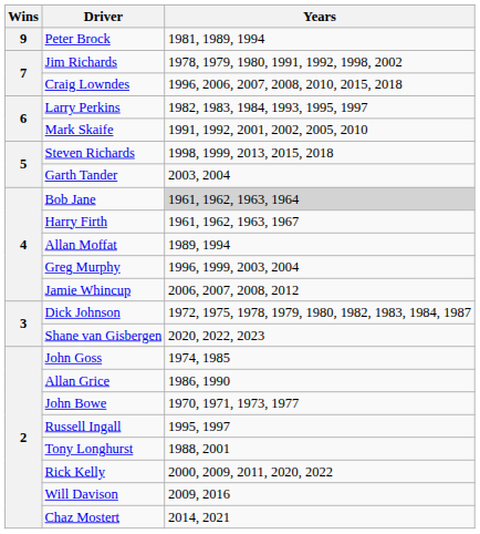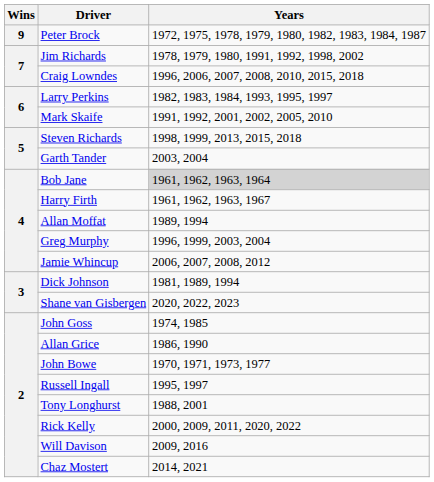 <table class="wikitable" style="font-size: 95%;">
 <tr>
 <th>Wins</th>
 <th>Driver</th>
 <th>Years</th>
 </tr>
 <tr>
 <th>9</th>
 <td> <a href='#'>Peter Brock</a></td>
-<td>1981, 1989, 1994</td>
+<td>1972, 1975, 1978, 1979, 1980, 1982, 1983, 1984, 1987</td>
 </tr>
 <tr>
 <th rowspan=2>7</th>
 <td> <a href='#'>Jim Richards</a></td>
 <td>1978, 1979, 1980, 1991, 1992, 1998, 2002</td>
 </tr>
 <tr>
 <td> <a href='#'>Craig Lowndes</a></td>
 <td>1996, 2006, 2007, 2008, 2010, 2015, 2018</td>
 </tr>
 <tr>
 <th rowspan=2>6</th>
 <td> <a href='#'>Larry Perkins</a></td>
 <td>1982, 1983, 1984, 1993, 1995, 1997</td>
 </tr>
 <tr>
 <td> <a href='#'>Mark Skaife</a></td>
 <td>1991, 1992, 2001, 2002, 2005, 2010</td>
 </tr>
 <tr>
 <th rowspan=2>5</th>
 <td> <a href='#'>Steven Richards</a></td>
 <td>1998, 1999, 2013, 2015, 2018</td>
 </tr>
 <tr>
 <td> <a href='#'>Garth Tander</a></td>
 <td>2003, 2004</td>
 </tr>
 <tr>
 <th rowspan=5>4</th>
 <td> <a href='#'>Bob Jane</a></td>
 <td style="background: lightgrey;">1961, 1962, 1963, 1964</td>
 </tr>
 <tr>
 <td> <a href='#'>Harry Firth</a></td>
 <td>1961, 1962, 1963, 1967</td>
 </tr>
 <tr>
 <td> <a href='#'>Allan Moffat</a></td>
 <td>1989, 1994</td>
 </tr>
 <tr>
 <td> <a href='#'>Greg Murphy</a></td>
 <td>1996, 1999, 2003, 2004</td>
 </tr>
 <tr>
 <td> <a href='#'>Jamie Whincup</a></td>
 <td>2006, 2007, 2008, 2012</td>
 </tr>
 <tr>
 <th rowspan=2>3</th>
 <td> <a href='#'>Dick Johnson</a></td>
-<td>1972, 1975, 1978, 1979, 1980, 1982, 1983, 1984, 1987</td>
+<td>1981, 1989, 1994</td>
 </tr>
 <tr>
 <td> <a href='#'>Shane van Gisbergen</a></td>
 <td>2020, 2022, 2023</td>
 </tr>
 <tr>
 <th rowspan=9>2</th>
 <td> <a href='#'>John Goss</a></td>
 <td>1974, 1985</td>
 </tr>
 <tr>
 <td> <a href='#'>Allan Grice</a></td>
 <td>1986, 1990</td>
 </tr>
 <tr>
 <td> <a href='#'>John Bowe</a></td>
 <td>1970, 1971, 1973, 1977</td>
 </tr>
 <tr>
 <td> <a href='#'>Russell Ingall</a></td>
 <td>1995, 1997</td>
 </tr>
 <tr>
 <td> <a href='#'>Tony Longhurst</a></td>
 <td>1988, 2001</td>
 </tr>
 <tr>
 <td> <a href='#'>Rick Kelly</a></td>
 <td>2000, 2009, 2011, 2020, 2022</td>
 </tr>
 <tr>
 <td> <a href='#'>Will Davison</a></td>
 <td>2009, 2016</td>
 </tr>
 <tr>
 <td> <a href='#'>Chaz Mostert</a></td>
 <td>2014, 2021</td>
 </tr>
 </table>
